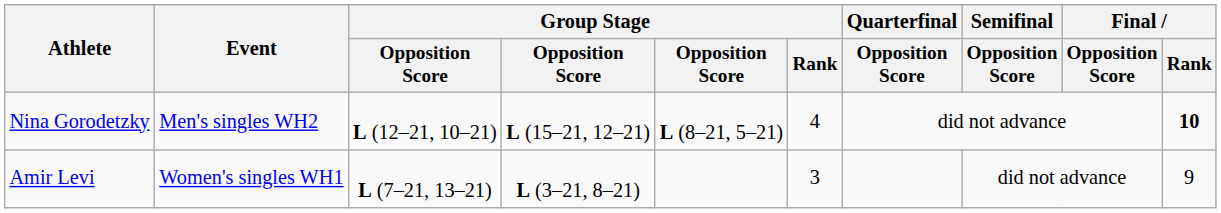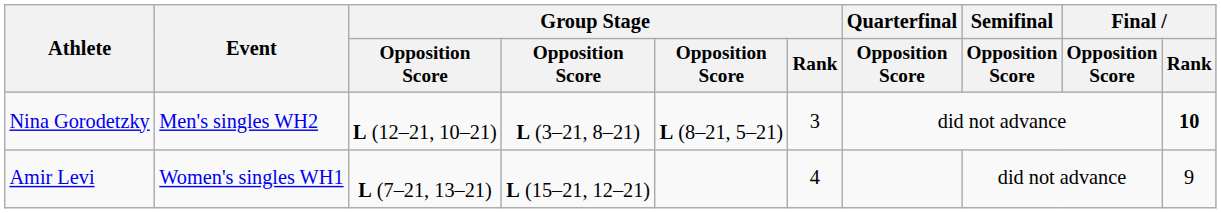 <table class="wikitable" style="font-size:90%; text-align:center">
 <tr>
 <th rowspan=2>Athlete</th>
 <th rowspan=2>Event</th>
 <th colspan=4>Group Stage</th>
 <th>Quarterfinal</th>
 <th>Semifinal</th>
 <th colspan=2>Final / </th>
 </tr>
 <tr style="font-size:95%">
 <th>Opposition<br>Score</th>
 <th>Opposition<br>Score</th>
 <th>Opposition<br>Score</th>
 <th>Rank</th>
 <th>Opposition<br>Score</th>
 <th>Opposition<br>Score</th>
 <th>Opposition<br>Score</th>
 <th>Rank</th>
 </tr>
 <tr>
 <td align=left><a href='#'>Nina Gorodetzky</a></td>
 <td align=left><a href='#'>Men's singles WH2</a></td>
 <td><br><strong>L</strong> (12–21, 10–21)</td>
-<td><br><strong>L</strong> (15–21, 12–21)</td>
+<td><br><strong>L</strong> (3–21, 8–21)</td>
 <td><br><strong>L</strong> (8–21, 5–21)</td>
-<td>4</td>
+<td>3</td>
 <td colspan=3>did not advance</td>
 <td><strong>10</strong></td>
 </tr>
 <tr>
 <td align=left><a href='#'>Amir Levi</a></td>
 <td align=left><a href='#'>Women's singles WH1</a></td>
 <td><br><strong>L</strong> (7–21, 13–21)</td>
-<td><br><strong>L</strong> (3–21, 8–21)</td>
+<td><br><strong>L</strong> (15–21, 12–21)</td>
 <td></td>
-<td>3</td>
+<td>4</td>
 <td></td>
 <td colspan=2>did not advance</td>
 <td>9</td>
 </tr>
 </table>
